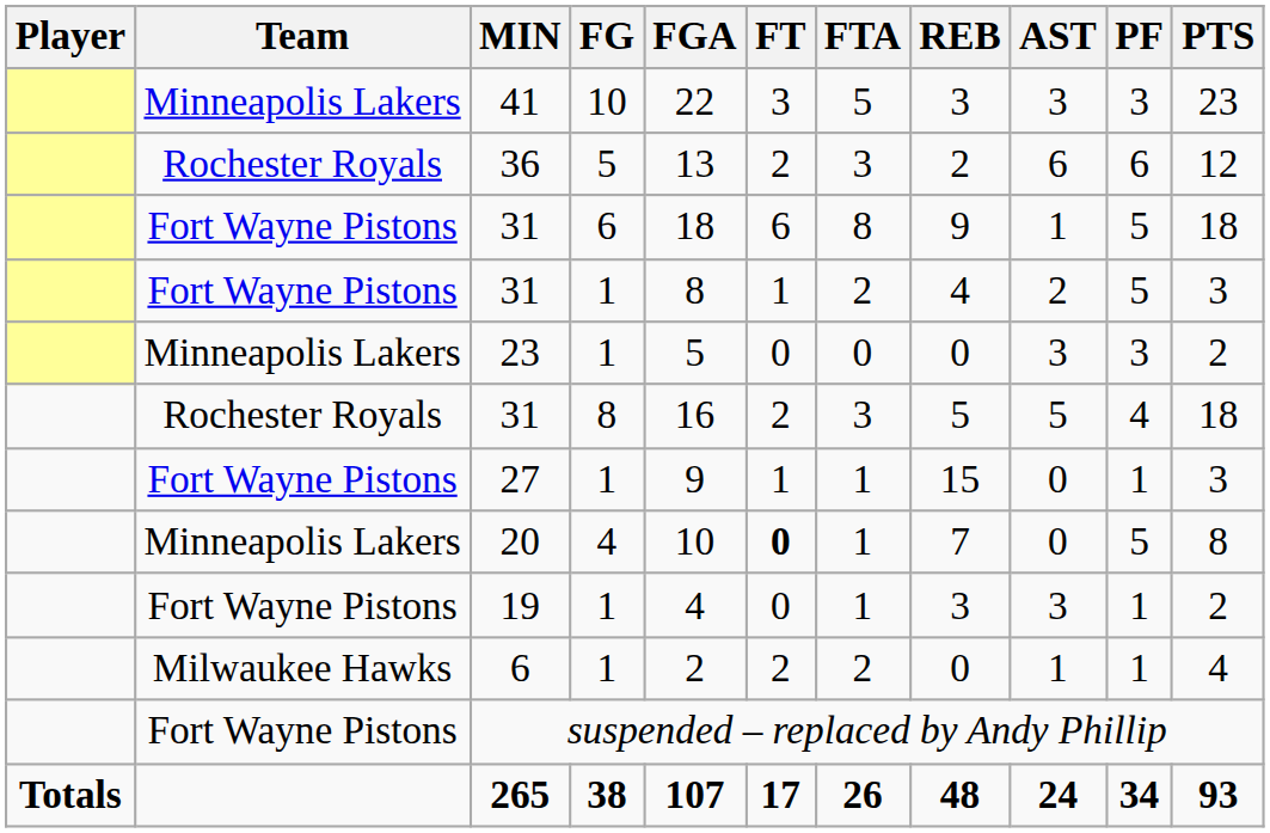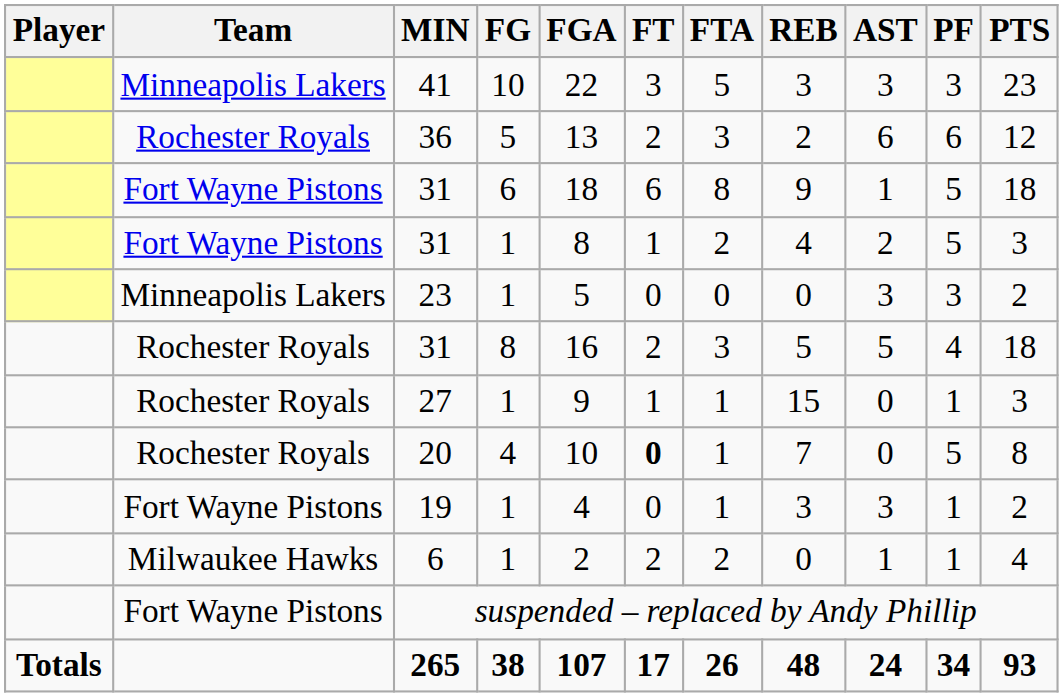 <table class="wikitable sortable">
 <tr>
 <th>Player</th>
 <th>Team</th>
 <th>MIN</th>
 <th>FG</th>
 <th>FGA</th>
 <th>FT</th>
 <th>FTA</th>
 <th>REB</th>
 <th>AST</th>
 <th>PF</th>
 <th>PTS</th>
 </tr>
 <tr>
 <td bgcolor="#FFFF99"></td>
 <td align=center><a href='#'>Minneapolis Lakers</a></td>
 <td align=center>41</td>
 <td align=center>10</td>
 <td align=center>22</td>
 <td align=center>3</td>
 <td align=center>5</td>
 <td align=center>3</td>
 <td align=center>3</td>
 <td align=center>3</td>
 <td align=center>23</td>
 </tr>
 <tr>
 <td bgcolor="#FFFF99"></td>
 <td align=center><a href='#'>Rochester Royals</a></td>
 <td align=center>36</td>
 <td align=center>5</td>
 <td align=center>13</td>
 <td align=center>2</td>
 <td align=center>3</td>
 <td align=center>2</td>
 <td align=center>6</td>
 <td align=center>6</td>
 <td align=center>12</td>
 </tr>
 <tr>
 <td bgcolor="#FFFF99"></td>
 <td align=center><a href='#'>Fort Wayne Pistons</a></td>
 <td align=center>31</td>
 <td align=center>6</td>
 <td align=center>18</td>
 <td align=center>6</td>
 <td align=center>8</td>
 <td align=center>9</td>
 <td align=center>1</td>
 <td align=center>5</td>
 <td align=center>18</td>
 </tr>
 <tr>
 <td bgcolor="#FFFF99"></td>
 <td align=center><a href='#'>Fort Wayne Pistons</a></td>
 <td align=center>31</td>
 <td align=center>1</td>
 <td align=center>8</td>
 <td align=center>1</td>
 <td align=center>2</td>
 <td align=center>4</td>
 <td align=center>2</td>
 <td align=center>5</td>
 <td align=center>3</td>
 </tr>
 <tr>
 <td bgcolor="#FFFF99"></td>
 <td align=center>Minneapolis Lakers</td>
 <td align=center>23</td>
 <td align=center>1</td>
 <td align=center>5</td>
 <td align=center>0</td>
 <td align=center>0</td>
 <td align=center>0</td>
 <td align=center>3</td>
 <td align=center>3</td>
 <td align=center>2</td>
 </tr>
 <tr>
 <td></td>
 <td align=center>Rochester Royals</td>
 <td align=center>31</td>
 <td align=center>8</td>
 <td align=center>16</td>
 <td align=center>2</td>
 <td align=center>3</td>
 <td align=center>5</td>
 <td align=center>5</td>
 <td align=center>4</td>
 <td align=center>18</td>
 </tr>
 <tr>
 <td></td>
-<td align=center><a href='#'>Fort Wayne Pistons</a></td>
+<td align=center>Rochester Royals</td>
 <td align=center>27</td>
 <td align=center>1</td>
 <td align=center>9</td>
 <td align=center>1</td>
 <td align=center>1</td>
 <td align=center>15</td>
 <td align=center>0</td>
 <td align=center>1</td>
 <td align=center>3</td>
 </tr>
 <tr>
 <td></td>
-<td align=center>Minneapolis Lakers</td>
+<td align=center>Rochester Royals</td>
 <td align=center>20</td>
 <td align=center>4</td>
 <td align=center>10</td>
 <td align=center><strong>0</strong></td>
 <td align=center>1</td>
 <td align=center>7</td>
 <td align=center>0</td>
 <td align=center>5</td>
 <td align=center>8</td>
 </tr>
 <tr>
 <td></td>
 <td align=center>Fort Wayne Pistons</td>
 <td align=center>19</td>
 <td align=center>1</td>
 <td align=center>4</td>
 <td align=center>0</td>
 <td align=center>1</td>
 <td align=center>3</td>
 <td align=center>3</td>
 <td align=center>1</td>
 <td align=center>2</td>
 </tr>
 <tr>
 <td></td>
 <td align=center>Milwaukee Hawks</td>
 <td align=center>6</td>
 <td align=center>1</td>
 <td align=center>2</td>
 <td align=center>2</td>
 <td align=center>2</td>
 <td align=center>0</td>
 <td align=center>1</td>
 <td align=center>1</td>
 <td align=center>4</td>
 </tr>
 <tr>
 <td></td>
 <td align=center>Fort Wayne Pistons</td>
 <td colspan=9 align=center><em>suspended – replaced by Andy Phillip</em></td>
 </tr>
 <tr class="sortbottom">
 <td align=center><strong>Totals</strong></td>
 <td align=center></td>
 <td align=center><strong>265</strong></td>
 <td align=center><strong>38</strong></td>
 <td align=center><strong>107</strong></td>
 <td align=center><strong>17</strong></td>
 <td align=center><strong>26</strong></td>
 <td align=center><strong>48</strong></td>
 <td align=center><strong>24</strong></td>
 <td align=center><strong>34</strong></td>
 <td align=center><strong>93</strong></td>
 </tr>
 </table>
